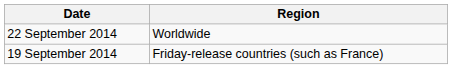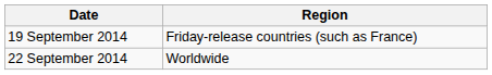 <table class="wikitable" width="45%">
 <tr>
 <th>Date</th>
 <th>Region</th>
 </tr>
 <tr>
+<td>19 September 2014</td>
+<td>Friday-release countries (such as France)</td>
+</tr>
+<tr>
 <td>22 September 2014</td>
 <td>Worldwide</td>
 </tr>
-<tr>
-<td>19 September 2014</td>
-<td>Friday-release countries (such as France)</td>
-</tr>
 </table>
